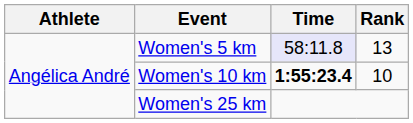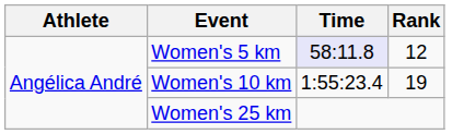 <table class="wikitable" style="font-size:90%;">
 <tr>
 <th>Athlete</th>
 <th>Event</th>
 <th>Time</th>
 <th>Rank</th>
 </tr>
 <tr align=center>
 <td align=left rowspan=3><a href='#'>Angélica André</a></td>
 <td align=left><a href='#'>Women's 5 km</a></td>
 <td style="background: lavender;">58:11.8</td>
-<td>13</td>
+<td>12</td>
 </tr>
 <tr align=center>
 <td align=left><a href='#'>Women's 10 km</a></td>
-<td><strong>1:55:23.4</strong></td>
-<td>10</td>
+<td>1:55:23.4</td>
+<td>19</td>
 </tr>
 <tr align=center>
 <td align=left><a href='#'>Women's 25 km</a></td>
 <td colspan=2></td>
 </tr>
 </table>
